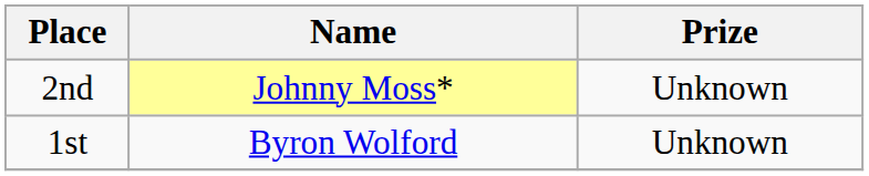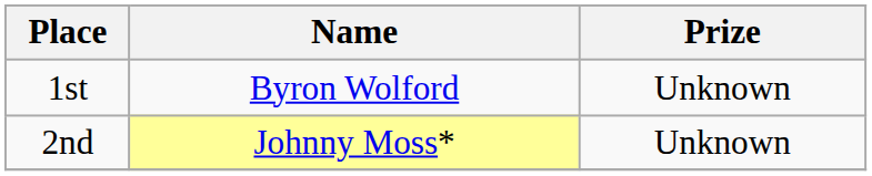 <table class="wikitable">
 <tr>
 <th width="50">Place</th>
 <th width="200">Name</th>
 <th width="125">Prize</th>
 </tr>
 <tr>
+<td align = "center">1st</td>
+<td align = "center"><a href='#'>Byron Wolford</a></td>
+<td align = "center">Unknown</td>
+</tr>
+<tr>
 <td align = "center">2nd</td>
 <td align = "center" bgcolor="#FFFF99"><a href='#'>Johnny Moss</a>*</td>
 <td align = "center">Unknown</td>
 </tr>
 <tr>
-<td align = "center">1st</td>
-<td align = "center"><a href='#'>Byron Wolford</a></td>
-<td align = "center">Unknown</td>
-</tr>
-<tr>
 </tr>
 </table>
